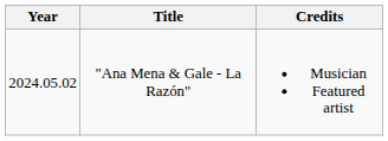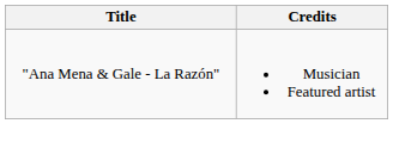 <table class="wikitable unsortable" style="text-align: center; width: 400px; height: 100px;">
 <tr>
-<th>Year</th>
 <th>Title</th>
 <th>Credits</th>
 </tr>
 <tr>
-<td>2024.05.02</td>
 <td>"Ana Mena & Gale - La Razón"</td>
 <td><br><ul><li>Musician</li><li>Featured artist</li></ul></td>
 </tr>
 </table>
